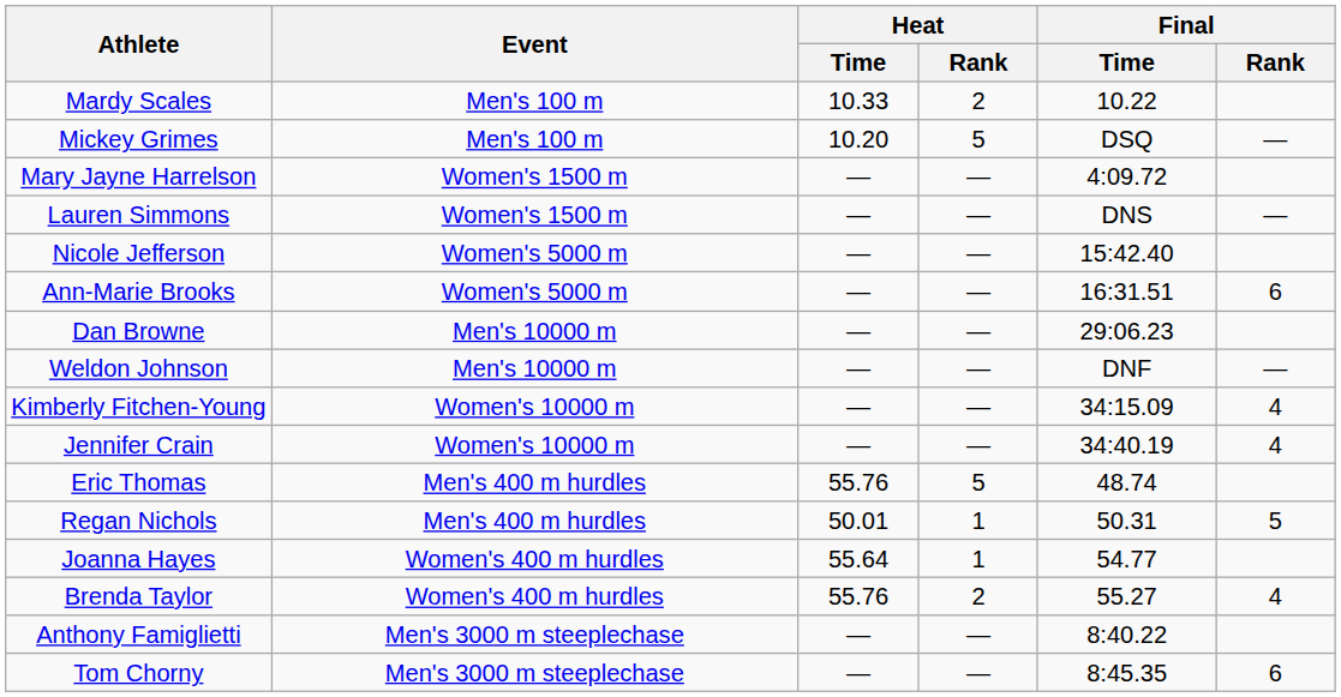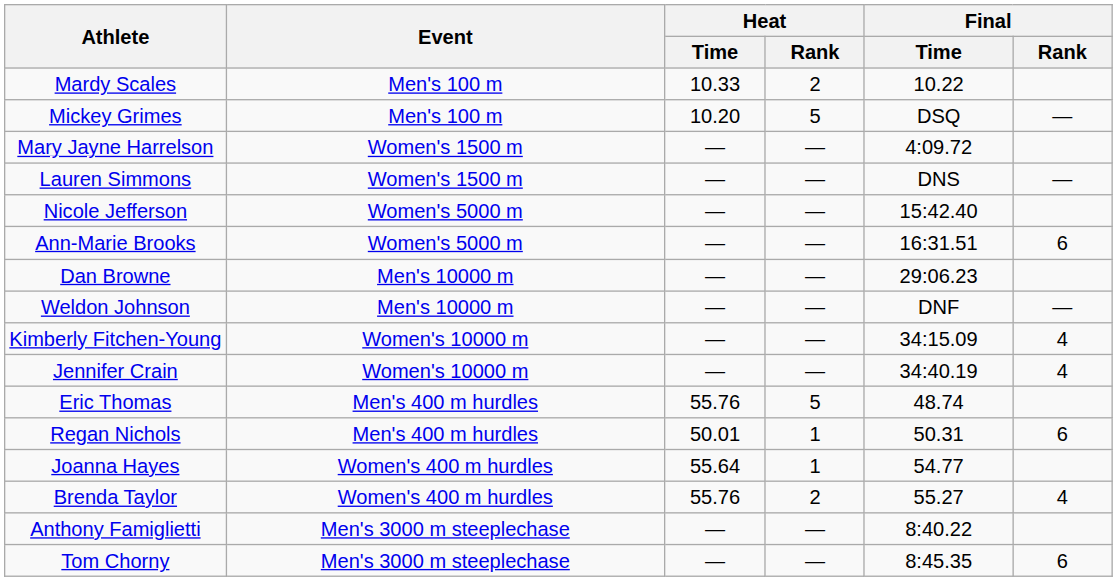 <table class="wikitable" style="font-size:95%; text-align:center;" width="95%">
 <tr>
 <th rowspan="2">Athlete</th>
 <th rowspan="2">Event</th>
 <th colspan="2">Heat</th>
 <th colspan="2">Final</th>
 </tr>
 <tr>
 <th>Time</th>
 <th>Rank</th>
 <th>Time</th>
 <th>Rank</th>
 </tr>
 <tr>
 <td width=20%><a href='#'>Mardy Scales</a></td>
 <td><a href='#'>Men's 100 m</a></td>
 <td>10.33</td>
 <td>2</td>
 <td>10.22</td>
 <td></td>
 </tr>
 <tr>
 <td width=20%><a href='#'>Mickey Grimes</a></td>
 <td><a href='#'>Men's 100 m</a></td>
 <td>10.20</td>
 <td>5</td>
 <td>DSQ</td>
 <td>—</td>
 </tr>
 <tr>
 <td width=20%><a href='#'>Mary Jayne Harrelson</a></td>
 <td><a href='#'>Women's 1500 m</a></td>
 <td>—</td>
 <td>—</td>
 <td>4:09.72</td>
 <td></td>
 </tr>
 <tr>
 <td width=20%><a href='#'>Lauren Simmons</a></td>
 <td><a href='#'>Women's 1500 m</a></td>
 <td>—</td>
 <td>—</td>
 <td>DNS</td>
 <td>—</td>
 </tr>
 <tr>
 <td width=20%><a href='#'>Nicole Jefferson</a></td>
 <td><a href='#'>Women's 5000 m</a></td>
 <td>—</td>
 <td>—</td>
 <td>15:42.40</td>
 <td></td>
 </tr>
 <tr>
 <td width=20%><a href='#'>Ann-Marie Brooks</a></td>
 <td><a href='#'>Women's 5000 m</a></td>
 <td>—</td>
 <td>—</td>
 <td>16:31.51</td>
 <td>6</td>
 </tr>
 <tr>
 <td width=20%><a href='#'>Dan Browne</a></td>
 <td><a href='#'>Men's 10000 m</a></td>
 <td>—</td>
 <td>—</td>
 <td>29:06.23</td>
 <td></td>
 </tr>
 <tr>
 <td width=20%><a href='#'>Weldon Johnson</a></td>
 <td><a href='#'>Men's 10000 m</a></td>
 <td>—</td>
 <td>—</td>
 <td>DNF</td>
 <td>—</td>
 </tr>
 <tr>
 <td width=20%><a href='#'>Kimberly Fitchen-Young</a></td>
 <td><a href='#'>Women's 10000 m</a></td>
 <td>—</td>
 <td>—</td>
 <td>34:15.09</td>
 <td>4</td>
 </tr>
 <tr>
 <td width=20%><a href='#'>Jennifer Crain</a></td>
 <td><a href='#'>Women's 10000 m</a></td>
 <td>—</td>
 <td>—</td>
 <td>34:40.19</td>
 <td>4</td>
 </tr>
 <tr>
 <td width=20%><a href='#'>Eric Thomas</a></td>
 <td><a href='#'>Men's 400 m hurdles</a></td>
 <td>55.76</td>
 <td>5</td>
 <td>48.74</td>
 <td></td>
 </tr>
 <tr>
 <td width=20%><a href='#'>Regan Nichols</a></td>
 <td><a href='#'>Men's 400 m hurdles</a></td>
 <td>50.01</td>
 <td>1</td>
 <td>50.31</td>
-<td>5</td>
+<td>6</td>
 </tr>
 <tr>
 <td width=20%><a href='#'>Joanna Hayes</a></td>
 <td><a href='#'>Women's 400 m hurdles</a></td>
 <td>55.64</td>
 <td>1</td>
 <td>54.77</td>
 <td></td>
 </tr>
 <tr>
 <td width=20%><a href='#'>Brenda Taylor</a></td>
 <td><a href='#'>Women's 400 m hurdles</a></td>
 <td>55.76</td>
 <td>2</td>
 <td>55.27</td>
 <td>4</td>
 </tr>
 <tr>
 <td width=20%><a href='#'>Anthony Famiglietti</a></td>
 <td><a href='#'>Men's 3000 m steeplechase</a></td>
 <td>—</td>
 <td>—</td>
 <td>8:40.22</td>
 <td></td>
 </tr>
 <tr>
 <td width=20%><a href='#'>Tom Chorny</a></td>
 <td><a href='#'>Men's 3000 m steeplechase</a></td>
 <td>—</td>
 <td>—</td>
 <td>8:45.35</td>
 <td>6</td>
 </tr>
 </table>
